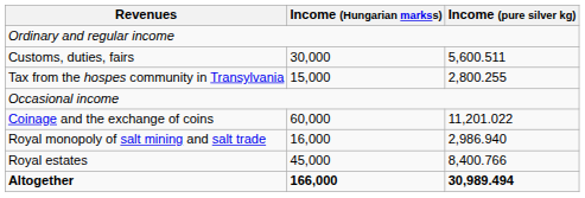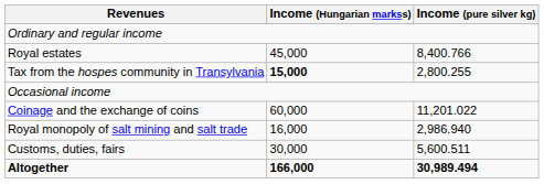 <table class="wikitable">
 <tr>
 <th>Revenues</th>
 <th>Income <small>(Hungarian <a href='#'>marks</a>s)</small></th>
 <th>Income <small>(pure silver kg)</small></th>
 </tr>
 <tr>
 <td colspan=3><em>Ordinary and regular income</em></td>
 </tr>
 <tr>
-<td>Customs, duties, fairs</td>
-<td>30,000</td>
-<td>5,600.511</td>
+<td>Royal estates</td>
+<td>45,000</td>
+<td>8,400.766</td>
 </tr>
 <tr>
 <td>Tax from the <em>hospes</em> community in <a href='#'>Transylvania</a></td>
-<td>15,000</td>
+<td><strong>15,000</strong></td>
 <td>2,800.255</td>
 </tr>
 <tr>
 <td colspan=3><em>Occasional income</em></td>
 </tr>
 <tr>
 <td><a href='#'>Coinage</a> and the exchange of coins</td>
 <td>60,000</td>
 <td>11,201.022</td>
 </tr>
 <tr>
 <td>Royal monopoly of <a href='#'>salt mining</a> and <a href='#'>salt trade</a></td>
 <td>16,000</td>
 <td>2,986.940</td>
 </tr>
 <tr>
-<td>Royal estates</td>
-<td>45,000</td>
-<td>8,400.766</td>
+<td>Customs, duties, fairs</td>
+<td>30,000</td>
+<td>5,600.511</td>
 </tr>
 <tr>
 <td><strong>Altogether</strong></td>
 <td><strong>166,000</strong></td>
 <td><strong>30,989.494</strong></td>
 </tr>
 </table>
